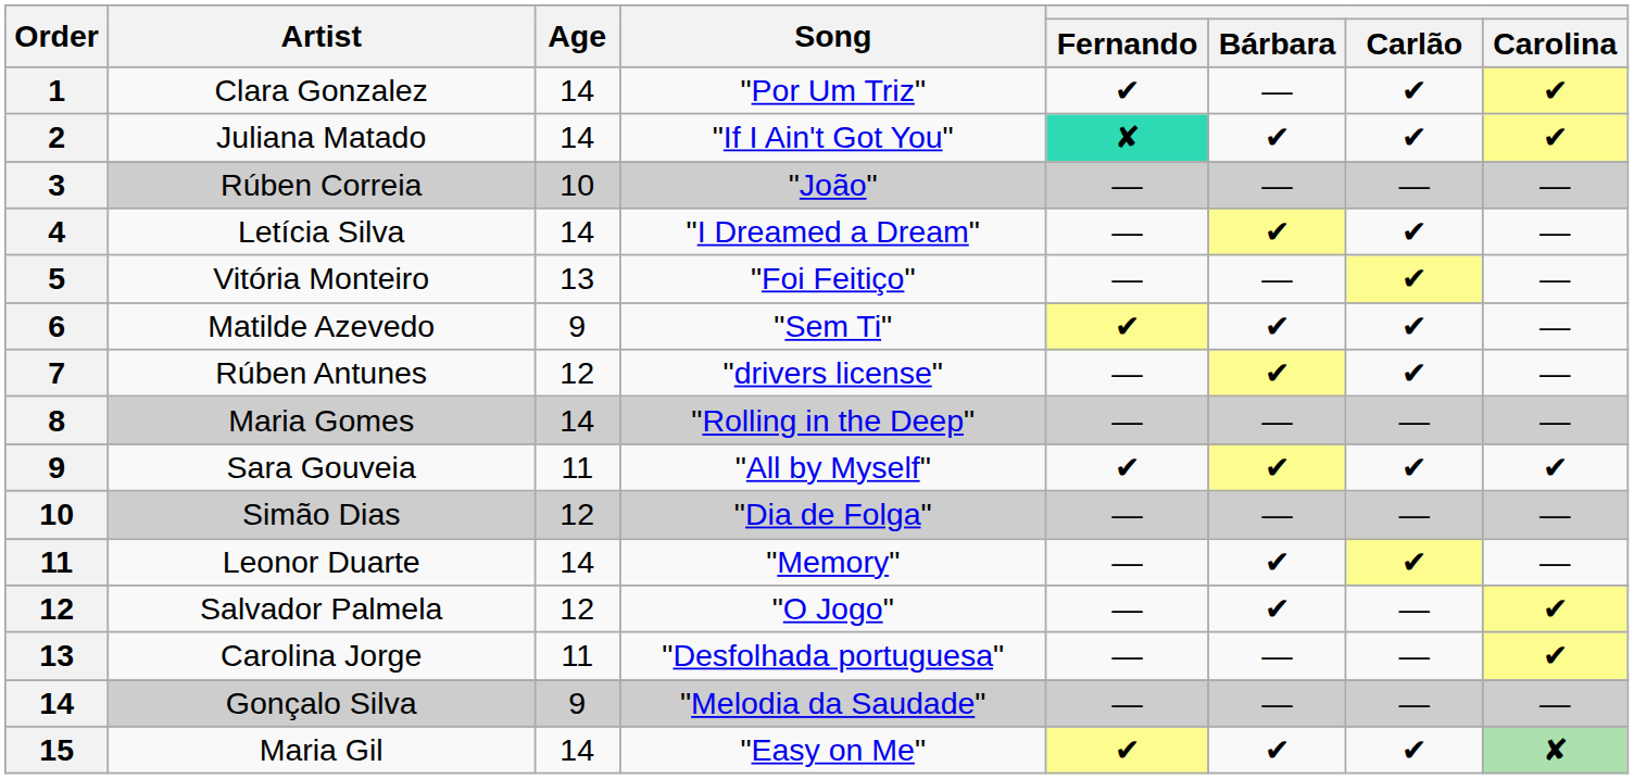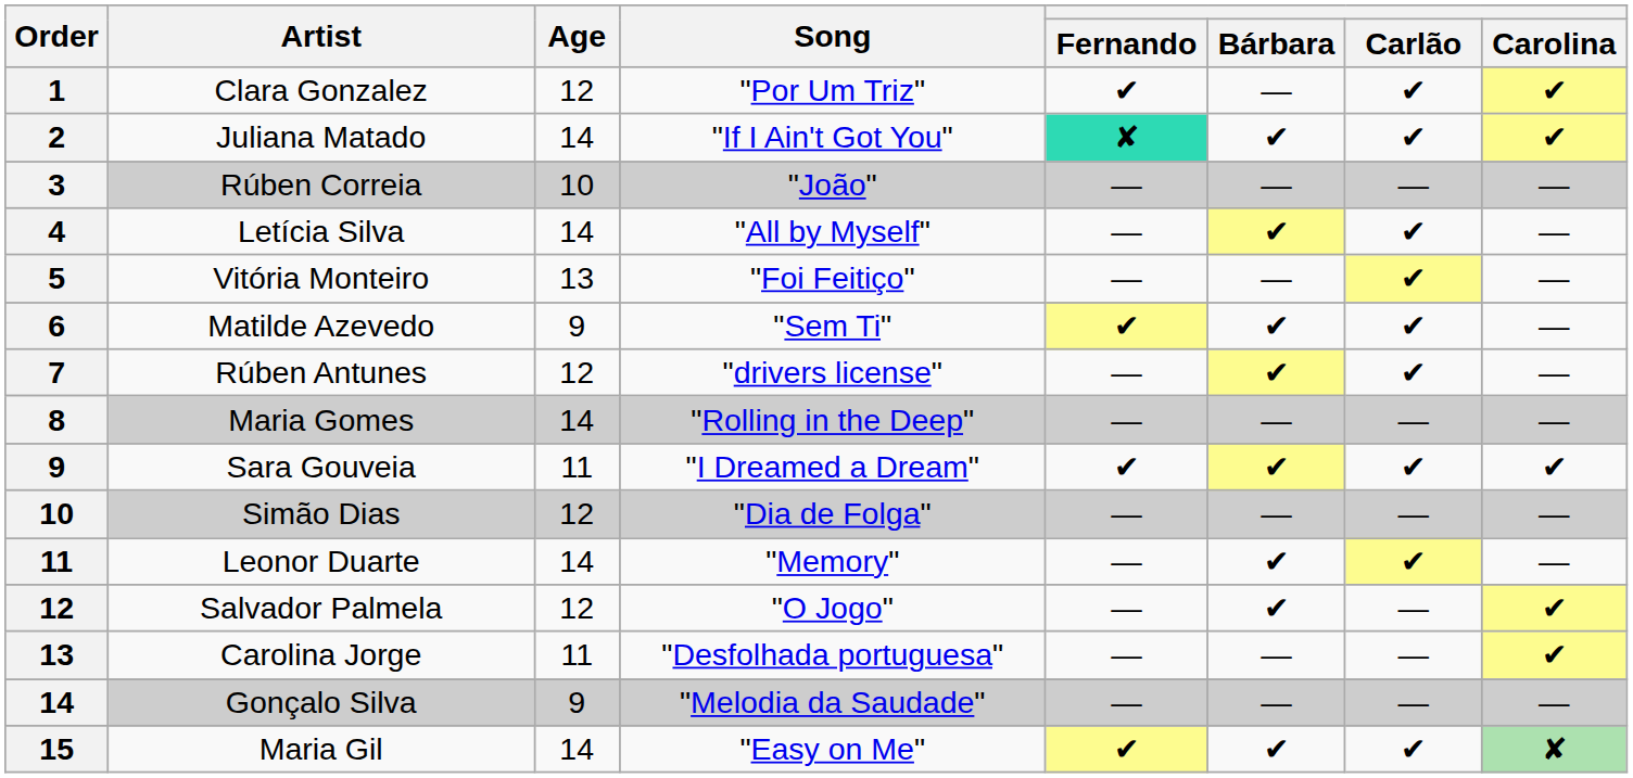 <table class="wikitable" style="text-align:center; line-height:17px; width:95%">
 <tr>
 <th rowspan="2" width="05%">Order</th>
 <th rowspan="2" width="25%">Artist</th>
 <th rowspan="2" width="05%">Age</th>
 <th rowspan="2" width="25%">Song</th>
 <th colspan="4"></th>
 </tr>
 <tr>
 <th width="08%">Fernando</th>
 <th width="08%">Bárbara</th>
 <th width="08%">Carlão</th>
 <th width="08%">Carolina</th>
 </tr>
 <tr>
 <th>1</th>
 <td>Clara Gonzalez</td>
-<td>14</td>
+<td>12</td>
 <td>"<a href='#'>Por Um Triz</a>"</td>
 <td>✔</td>
 <td>—</td>
 <td>✔</td>
 <td style="background:#fdfc8f">✔</td>
 </tr>
 <tr>
 <th>2</th>
 <td>Juliana Matado</td>
 <td>14</td>
 <td>"<a href='#'>If I Ain't Got You</a>"</td>
 <td style="background:#2ddab4">✘</td>
 <td>✔</td>
 <td>✔</td>
 <td style="background:#fdfc8f">✔</td>
 </tr>
 <tr style="background:#cdcdcd">
 <th>3</th>
 <td>Rúben Correia</td>
 <td>10</td>
 <td>"<a href='#'>João</a>"</td>
 <td>—</td>
 <td>—</td>
 <td>—</td>
 <td>—</td>
 </tr>
 <tr>
 <th>4</th>
 <td>Letícia Silva</td>
 <td>14</td>
-<td>"<a href='#'>I Dreamed a Dream</a>"</td>
+<td>"<a href='#'>All by Myself</a>"</td>
 <td>—</td>
 <td style="background:#fdfc8f">✔</td>
 <td>✔</td>
 <td>—</td>
 </tr>
 <tr>
 <th>5</th>
 <td>Vitória Monteiro</td>
 <td>13</td>
 <td>"<a href='#'>Foi Feitiço</a>"</td>
 <td>—</td>
 <td>—</td>
 <td style="background:#fdfc8f">✔</td>
 <td>—</td>
 </tr>
 <tr>
 <th>6</th>
 <td>Matilde Azevedo</td>
 <td>9</td>
 <td>"<a href='#'>Sem Ti</a>"</td>
 <td style="background:#fdfc8f">✔</td>
 <td>✔</td>
 <td>✔</td>
 <td>—</td>
 </tr>
 <tr>
 <th>7</th>
 <td>Rúben Antunes</td>
 <td>12</td>
 <td>"<a href='#'>drivers license</a>"</td>
 <td>—</td>
 <td style="background:#fdfc8f">✔</td>
 <td>✔</td>
 <td>—</td>
 </tr>
 <tr style="background:#cdcdcd">
 <th>8</th>
 <td>Maria Gomes</td>
 <td>14</td>
 <td>"<a href='#'>Rolling in the Deep</a>"</td>
 <td>—</td>
 <td>—</td>
 <td>—</td>
 <td>—</td>
 </tr>
 <tr>
 <th>9</th>
 <td>Sara Gouveia</td>
 <td>11</td>
-<td>"<a href='#'>All by Myself</a>"</td>
+<td>"<a href='#'>I Dreamed a Dream</a>"</td>
 <td>✔</td>
 <td style="background:#fdfc8f">✔</td>
 <td>✔</td>
 <td>✔</td>
 </tr>
 <tr style="background:#cdcdcd">
 <th>10</th>
 <td>Simão Dias</td>
 <td>12</td>
 <td>"<a href='#'>Dia de Folga</a>"</td>
 <td>—</td>
 <td>—</td>
 <td>—</td>
 <td>—</td>
 </tr>
 <tr>
 <th>11</th>
 <td>Leonor Duarte</td>
 <td>14</td>
 <td>"<a href='#'>Memory</a>"</td>
 <td>—</td>
 <td>✔</td>
 <td style="background:#fdfc8f">✔</td>
 <td>—</td>
 </tr>
 <tr>
 <th>12</th>
 <td>Salvador Palmela</td>
 <td>12</td>
 <td>"<a href='#'>O Jogo</a>"</td>
 <td>—</td>
 <td>✔</td>
 <td>—</td>
 <td style="background:#fdfc8f">✔</td>
 </tr>
 <tr>
 <th>13</th>
 <td>Carolina Jorge</td>
 <td>11</td>
 <td>"<a href='#'>Desfolhada portuguesa</a>"</td>
 <td>—</td>
 <td>—</td>
 <td>—</td>
 <td style="background:#fdfc8f">✔</td>
 </tr>
 <tr style="background:#cdcdcd">
 <th>14</th>
 <td>Gonçalo Silva</td>
 <td>9</td>
 <td>"<a href='#'>Melodia da Saudade</a>"</td>
 <td>—</td>
 <td>—</td>
 <td>—</td>
 <td>—</td>
 </tr>
 <tr>
 <th>15</th>
 <td>Maria Gil</td>
 <td>14</td>
 <td>"<a href='#'>Easy on Me</a>"</td>
 <td style="background:#fdfc8f">✔</td>
 <td>✔</td>
 <td>✔</td>
 <td style="background:#ace1af">✘</td>
 </tr>
 </table>
